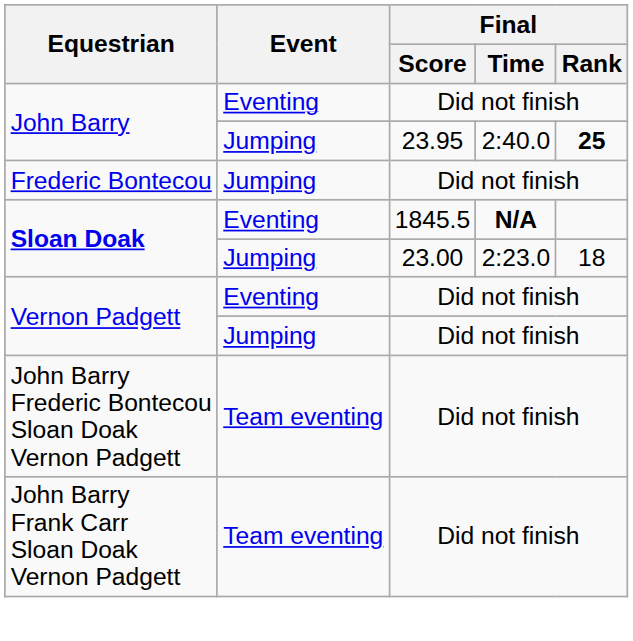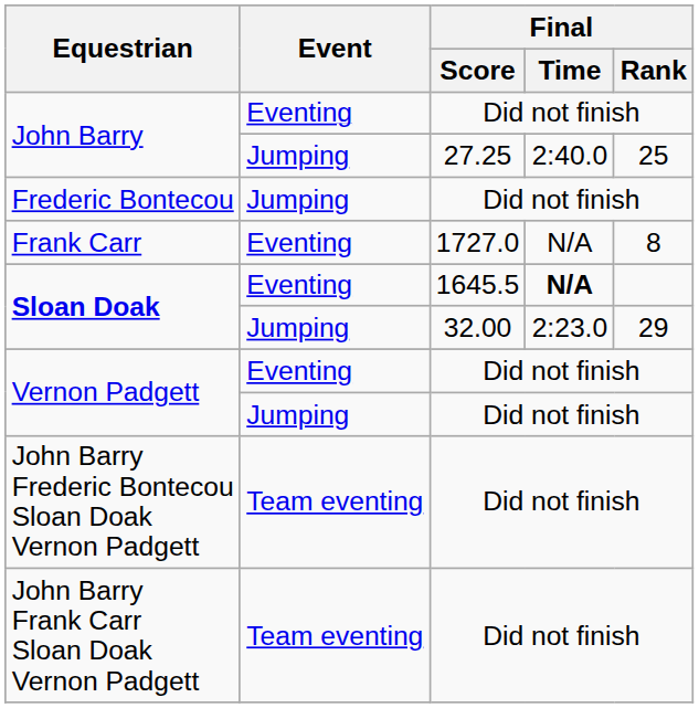 <table class=wikitable style="font-size:90%">
 <tr>
 <th rowspan=2>Equestrian</th>
 <th rowspan=2>Event</th>
 <th colspan=3>Final</th>
 </tr>
 <tr>
 <th>Score</th>
 <th>Time</th>
 <th>Rank</th>
 </tr>
 <tr>
 <td rowspan=2><a href='#'>John Barry</a></td>
 <td><a href='#'>Eventing</a></td>
 <td align=center colspan=3>Did not finish</td>
 </tr>
 <tr>
 <td><a href='#'>Jumping</a></td>
-<td align=center>23.95</td>
+<td align=center>27.25</td>
 <td align=center>2:40.0</td>
-<td align=center><strong>25</strong></td>
+<td align=center>25</td>
 </tr>
 <tr>
 <td><a href='#'>Frederic Bontecou</a></td>
 <td><a href='#'>Jumping</a></td>
 <td align=center colspan=3>Did not finish</td>
 </tr>
 <tr>
+<td><a href='#'>Frank Carr</a></td>
+<td><a href='#'>Eventing</a></td>
+<td align=center>1727.0</td>
+<td align=center>N/A</td>
+<td align=center>8</td>
+</tr>
+<tr>
 <td rowspan=2><strong><a href='#'>Sloan Doak</a></strong></td>
 <td><a href='#'>Eventing</a></td>
-<td align=center>1845.5</td>
+<td align=center>1645.5</td>
 <td align=center><strong>N/A</strong></td>
 <td align=center></td>
 </tr>
 <tr>
 <td><a href='#'>Jumping</a></td>
-<td align=center>23.00</td>
+<td align=center>32.00</td>
 <td align=center>2:23.0</td>
-<td align=center>18</td>
+<td align=center>29</td>
 </tr>
 <tr>
 <td rowspan=2><a href='#'>Vernon Padgett</a></td>
 <td><a href='#'>Eventing</a></td>
 <td align=center colspan=3>Did not finish</td>
 </tr>
 <tr>
 <td><a href='#'>Jumping</a></td>
 <td align=center colspan=3>Did not finish</td>
 </tr>
 <tr>
 <td>John Barry <br> Frederic Bontecou <br> Sloan Doak <br> Vernon Padgett</td>
 <td><a href='#'>Team eventing</a></td>
 <td align=center colspan=3>Did not finish</td>
 </tr>
 <tr>
 <td>John Barry <br> Frank Carr <br> Sloan Doak <br> Vernon Padgett</td>
 <td><a href='#'>Team eventing</a></td>
 <td align=center colspan=3>Did not finish</td>
 </tr>
 </table>
